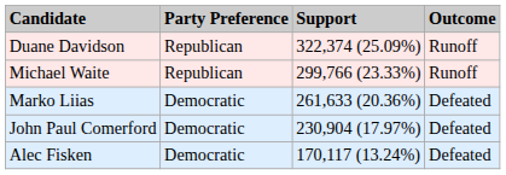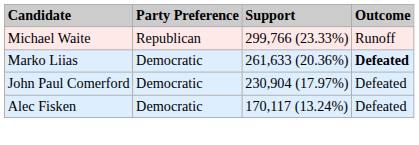 <table class="wikitable">
 <tr>
 <td bgcolor=#cccccc><strong>Candidate</strong></td>
 <td bgcolor=#cccccc><strong>Party Preference</strong></td>
 <td bgcolor=#cccccc><strong>Support</strong></td>
 <td bgcolor=#cccccc><strong>Outcome</strong></td>
-</tr>
-<tr>
-<td bgcolor=#FFE8E8>Duane Davidson</td>
-<td bgcolor=#FFE8E8>Republican</td>
-<td bgcolor=#FFE8E8>322,374 (25.09%)</td>
-<td bgcolor=#FFE8E8>Runoff</td>
 </tr>
 <tr>
 <td bgcolor=#FFE8E8>Michael Waite</td>
 <td bgcolor=#FFE8E8>Republican</td>
 <td bgcolor=#FFE8E8>299,766 (23.33%)</td>
 <td bgcolor=#FFE8E8>Runoff</td>
 </tr>
 <tr>
 <td bgcolor=#DDEEFF>Marko Liias</td>
 <td bgcolor=#DDEEFF>Democratic</td>
 <td bgcolor=#DDEEFF>261,633 (20.36%)</td>
-<td bgcolor=#DDEEFF>Defeated</td>
+<td bgcolor=#DDEEFF><strong>Defeated</strong></td>
 </tr>
 <tr>
 <td bgcolor=#DDEEFF>John Paul Comerford</td>
 <td bgcolor=#DDEEFF>Democratic</td>
 <td bgcolor=#DDEEFF>230,904 (17.97%)</td>
 <td bgcolor=#DDEEFF>Defeated</td>
 </tr>
 <tr>
 <td bgcolor=#DDEEFF>Alec Fisken</td>
 <td bgcolor=#DDEEFF>Democratic</td>
 <td bgcolor=#DDEEFF>170,117 (13.24%)</td>
 <td bgcolor=#DDEEFF>Defeated</td>
 </tr>
 </table>
